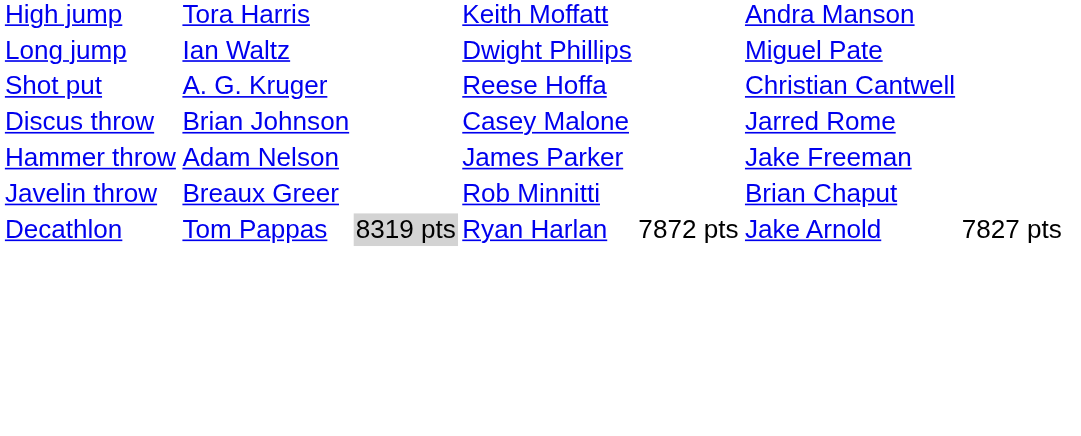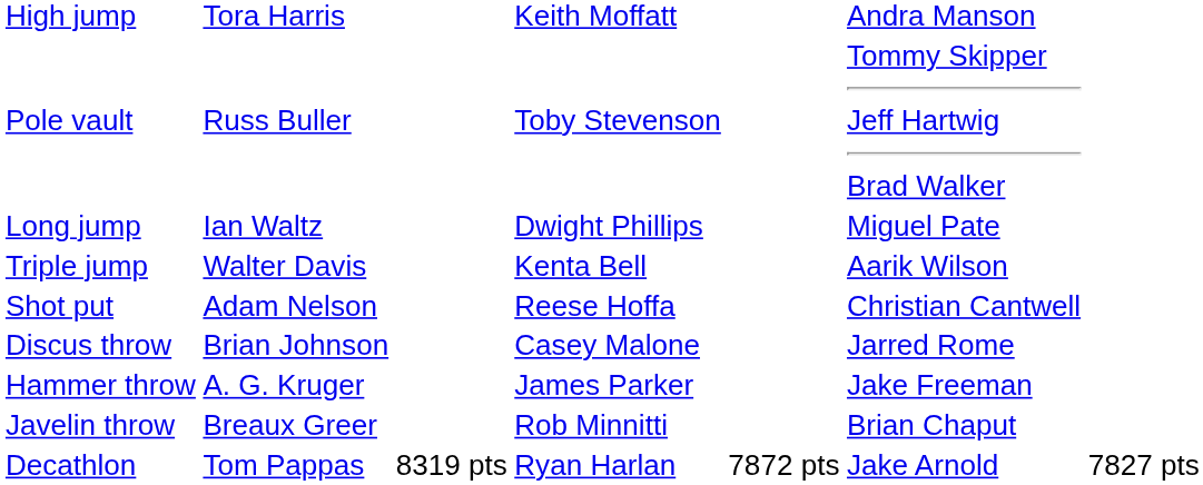 <table>
 <tr>
 <td><a href='#'>High jump</a></td>
 <td><a href='#'>Tora Harris</a></td>
 <td></td>
 <td><a href='#'>Keith Moffatt</a></td>
 <td></td>
 <td><a href='#'>Andra Manson</a></td>
+<td></td>
+</tr>
+<tr>
+<td><a href='#'>Pole vault</a></td>
+<td><a href='#'>Russ Buller</a></td>
+<td></td>
+<td><a href='#'>Toby Stevenson</a></td>
+<td></td>
+<td><a href='#'>Tommy Skipper</a><hr><a href='#'>Jeff Hartwig</a><hr><a href='#'>Brad Walker</a></td>
 <td></td>
 </tr>
 <tr>
 <td><a href='#'>Long jump</a></td>
 <td><a href='#'>Ian Waltz</a></td>
 <td></td>
 <td><a href='#'>Dwight Phillips</a></td>
 <td></td>
 <td><a href='#'>Miguel Pate</a></td>
 <td></td>
 </tr>
 <tr>
+<td><a href='#'>Triple jump</a></td>
+<td><a href='#'>Walter Davis</a></td>
+<td></td>
+<td><a href='#'>Kenta Bell</a></td>
+<td></td>
+<td><a href='#'>Aarik Wilson</a></td>
+<td></td>
+</tr>
+<tr>
 <td><a href='#'>Shot put</a></td>
-<td><a href='#'>A. G. Kruger</a></td>
+<td><a href='#'>Adam Nelson</a></td>
 <td></td>
 <td><a href='#'>Reese Hoffa</a></td>
 <td></td>
 <td><a href='#'>Christian Cantwell</a></td>
 <td></td>
 </tr>
 <tr>
 <td><a href='#'>Discus throw</a></td>
 <td><a href='#'>Brian Johnson</a></td>
 <td></td>
 <td><a href='#'>Casey Malone</a></td>
 <td></td>
 <td><a href='#'>Jarred Rome</a></td>
 <td></td>
 </tr>
 <tr>
 <td><a href='#'>Hammer throw</a></td>
-<td><a href='#'>Adam Nelson</a></td>
+<td><a href='#'>A. G. Kruger</a></td>
 <td></td>
 <td><a href='#'>James Parker</a></td>
 <td></td>
 <td><a href='#'>Jake Freeman</a></td>
 <td></td>
 </tr>
 <tr>
 <td><a href='#'>Javelin throw</a></td>
 <td><a href='#'>Breaux Greer</a></td>
 <td></td>
 <td><a href='#'>Rob Minnitti</a></td>
 <td></td>
 <td><a href='#'>Brian Chaput</a></td>
 <td></td>
 </tr>
 <tr>
 <td><a href='#'>Decathlon</a></td>
 <td><a href='#'>Tom Pappas</a></td>
-<td style="background: lightgrey;">8319 pts</td>
+<td>8319 pts</td>
 <td><a href='#'>Ryan Harlan</a></td>
 <td>7872 pts</td>
 <td><a href='#'>Jake Arnold</a></td>
 <td>7827 pts</td>
 </tr>
 </table>
